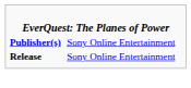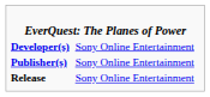 <table class="infobox" style="float:right; width:264px; font-size:90%;">
 <tr>
 <td colspan=2 style="font-size:110%; text-align:center;"><br><strong><em>EverQuest: The Planes of Power</em></strong><br></td>
+</tr>
+<tr>
+<td><strong><a href='#'>Developer(s)</a></strong></td>
+<td><a href='#'>Sony Online Entertainment</a></td>
 </tr>
 <tr>
 <td><strong><a href='#'>Publisher(s)</a></strong></td>
 <td><a href='#'>Sony Online Entertainment</a></td>
 </tr>
 <tr>
 <td><strong>Release</strong></td>
 <td><a href='#'>Sony Online Entertainment</a></td>
 </tr>
 <tr>
 </tr>
 </table>
